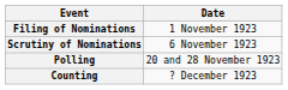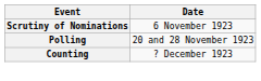 <table class="wikitable" style="text-align:center">
 <tr>
 <th>Event</th>
 <th>Date</th>
-</tr>
-<tr>
-<th>Filing of Nominations</th>
-<td>1 November 1923</td>
 </tr>
 <tr>
 <th>Scrutiny of Nominations</th>
 <td>6 November 1923</td>
 </tr>
 <tr>
 <th>Polling</th>
 <td>20 and 28 November 1923</td>
 </tr>
 <tr>
 <th>Counting</th>
 <td>? December 1923</td>
 </tr>
 </table>
